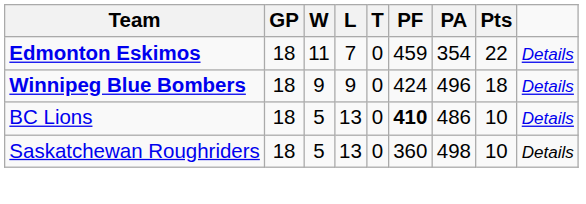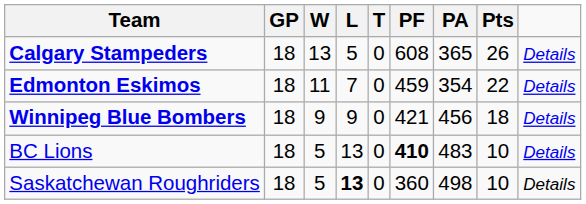 <table class="wikitable">
 <tr>
 <th>Team</th>
 <th>GP</th>
 <th>W</th>
 <th>L</th>
 <th>T</th>
 <th>PF</th>
 <th>PA</th>
 <th>Pts</th>
+</tr>
+<tr align="center">
+<td align="left"><strong><a href='#'>Calgary Stampeders</a></strong></td>
+<td>18</td>
+<td>13</td>
+<td>5</td>
+<td>0</td>
+<td>608</td>
+<td>365</td>
+<td>26</td>
+<td><small><em><a href='#'>Details</a></em></small></td>
 </tr>
 <tr align="center">
 <td align="left"><strong><a href='#'>Edmonton Eskimos</a></strong></td>
 <td>18</td>
 <td>11</td>
 <td>7</td>
 <td>0</td>
 <td>459</td>
 <td>354</td>
 <td>22</td>
 <td><small><em><a href='#'>Details</a></em></small></td>
 </tr>
 <tr align="center">
 <td align="left"><strong><a href='#'>Winnipeg Blue Bombers</a></strong></td>
 <td>18</td>
 <td>9</td>
 <td>9</td>
 <td>0</td>
-<td>424</td>
-<td>496</td>
+<td>421</td>
+<td>456</td>
 <td>18</td>
 <td><small><em><a href='#'>Details</a></em></small></td>
 </tr>
 <tr align="center">
 <td align="left"><a href='#'>BC Lions</a></td>
 <td>18</td>
 <td>5</td>
 <td>13</td>
 <td>0</td>
 <td><strong>410</strong></td>
-<td>486</td>
+<td>483</td>
 <td>10</td>
 <td><small><em><a href='#'>Details</a></em></small></td>
 </tr>
 <tr align="center">
 <td align="left"><a href='#'>Saskatchewan Roughriders</a></td>
 <td>18</td>
 <td>5</td>
-<td>13</td>
+<td><strong>13</strong></td>
 <td>0</td>
 <td>360</td>
 <td>498</td>
 <td>10</td>
 <td><small><em>Details</em></small></td>
 </tr>
 </table>
